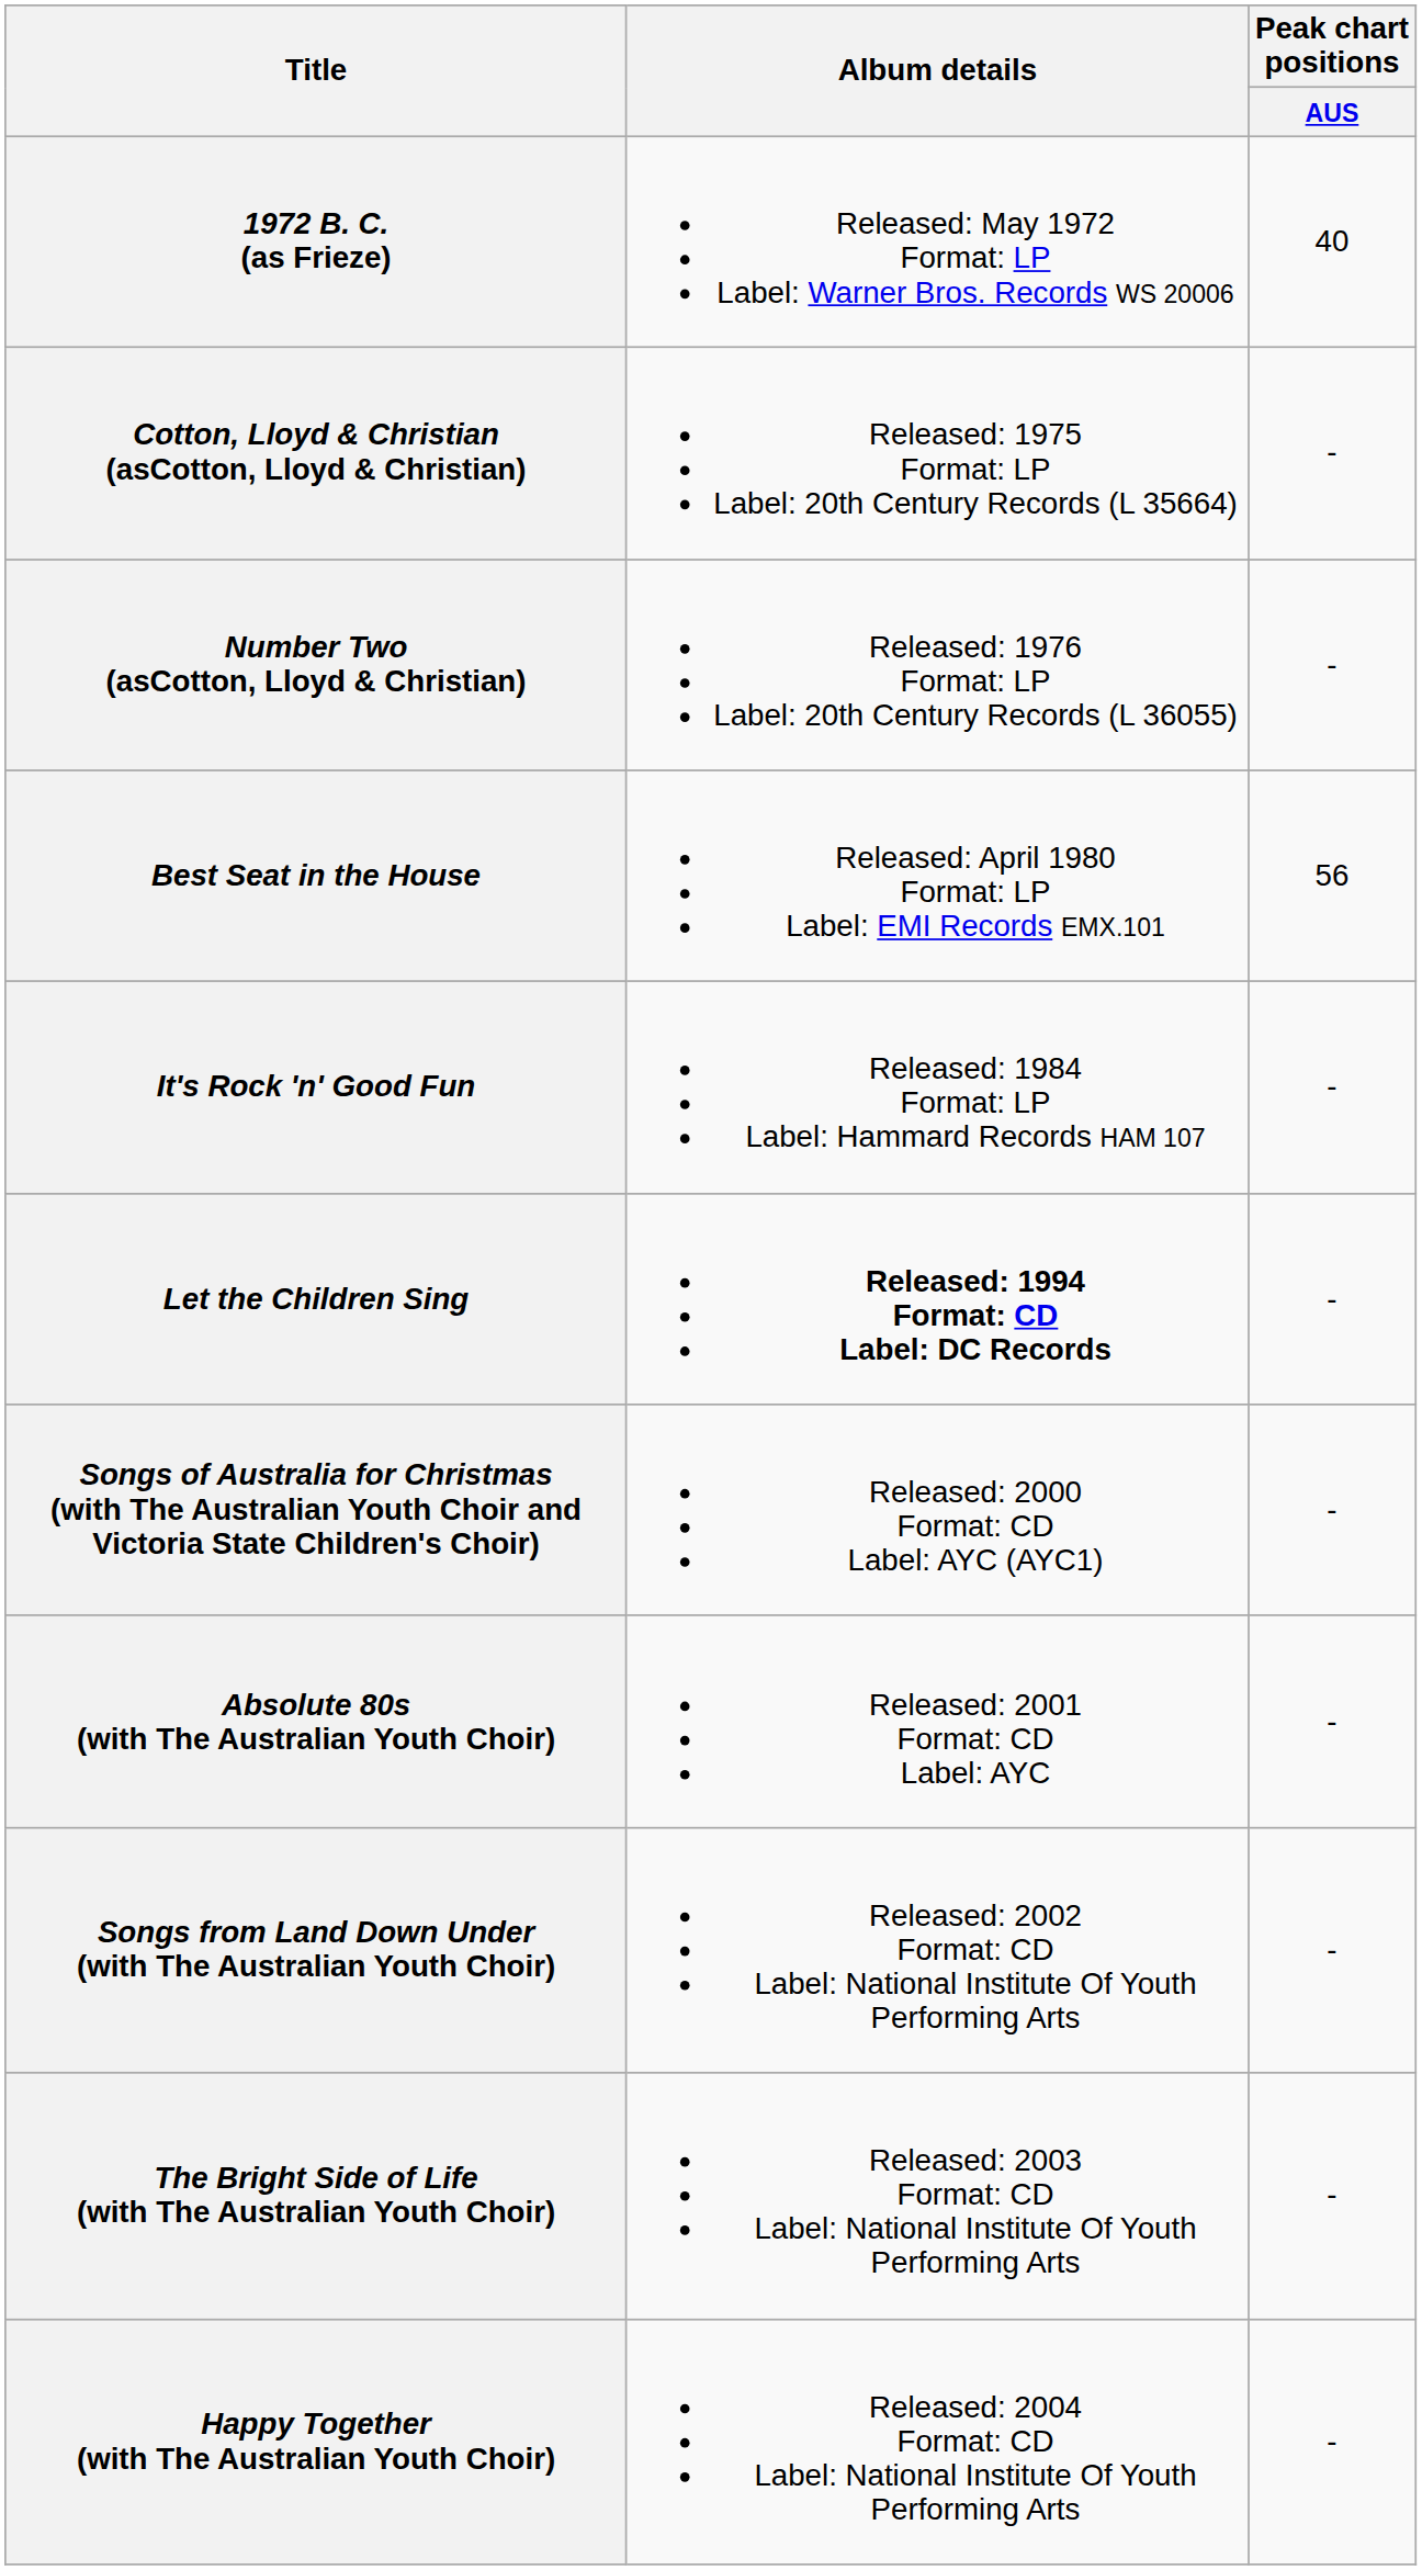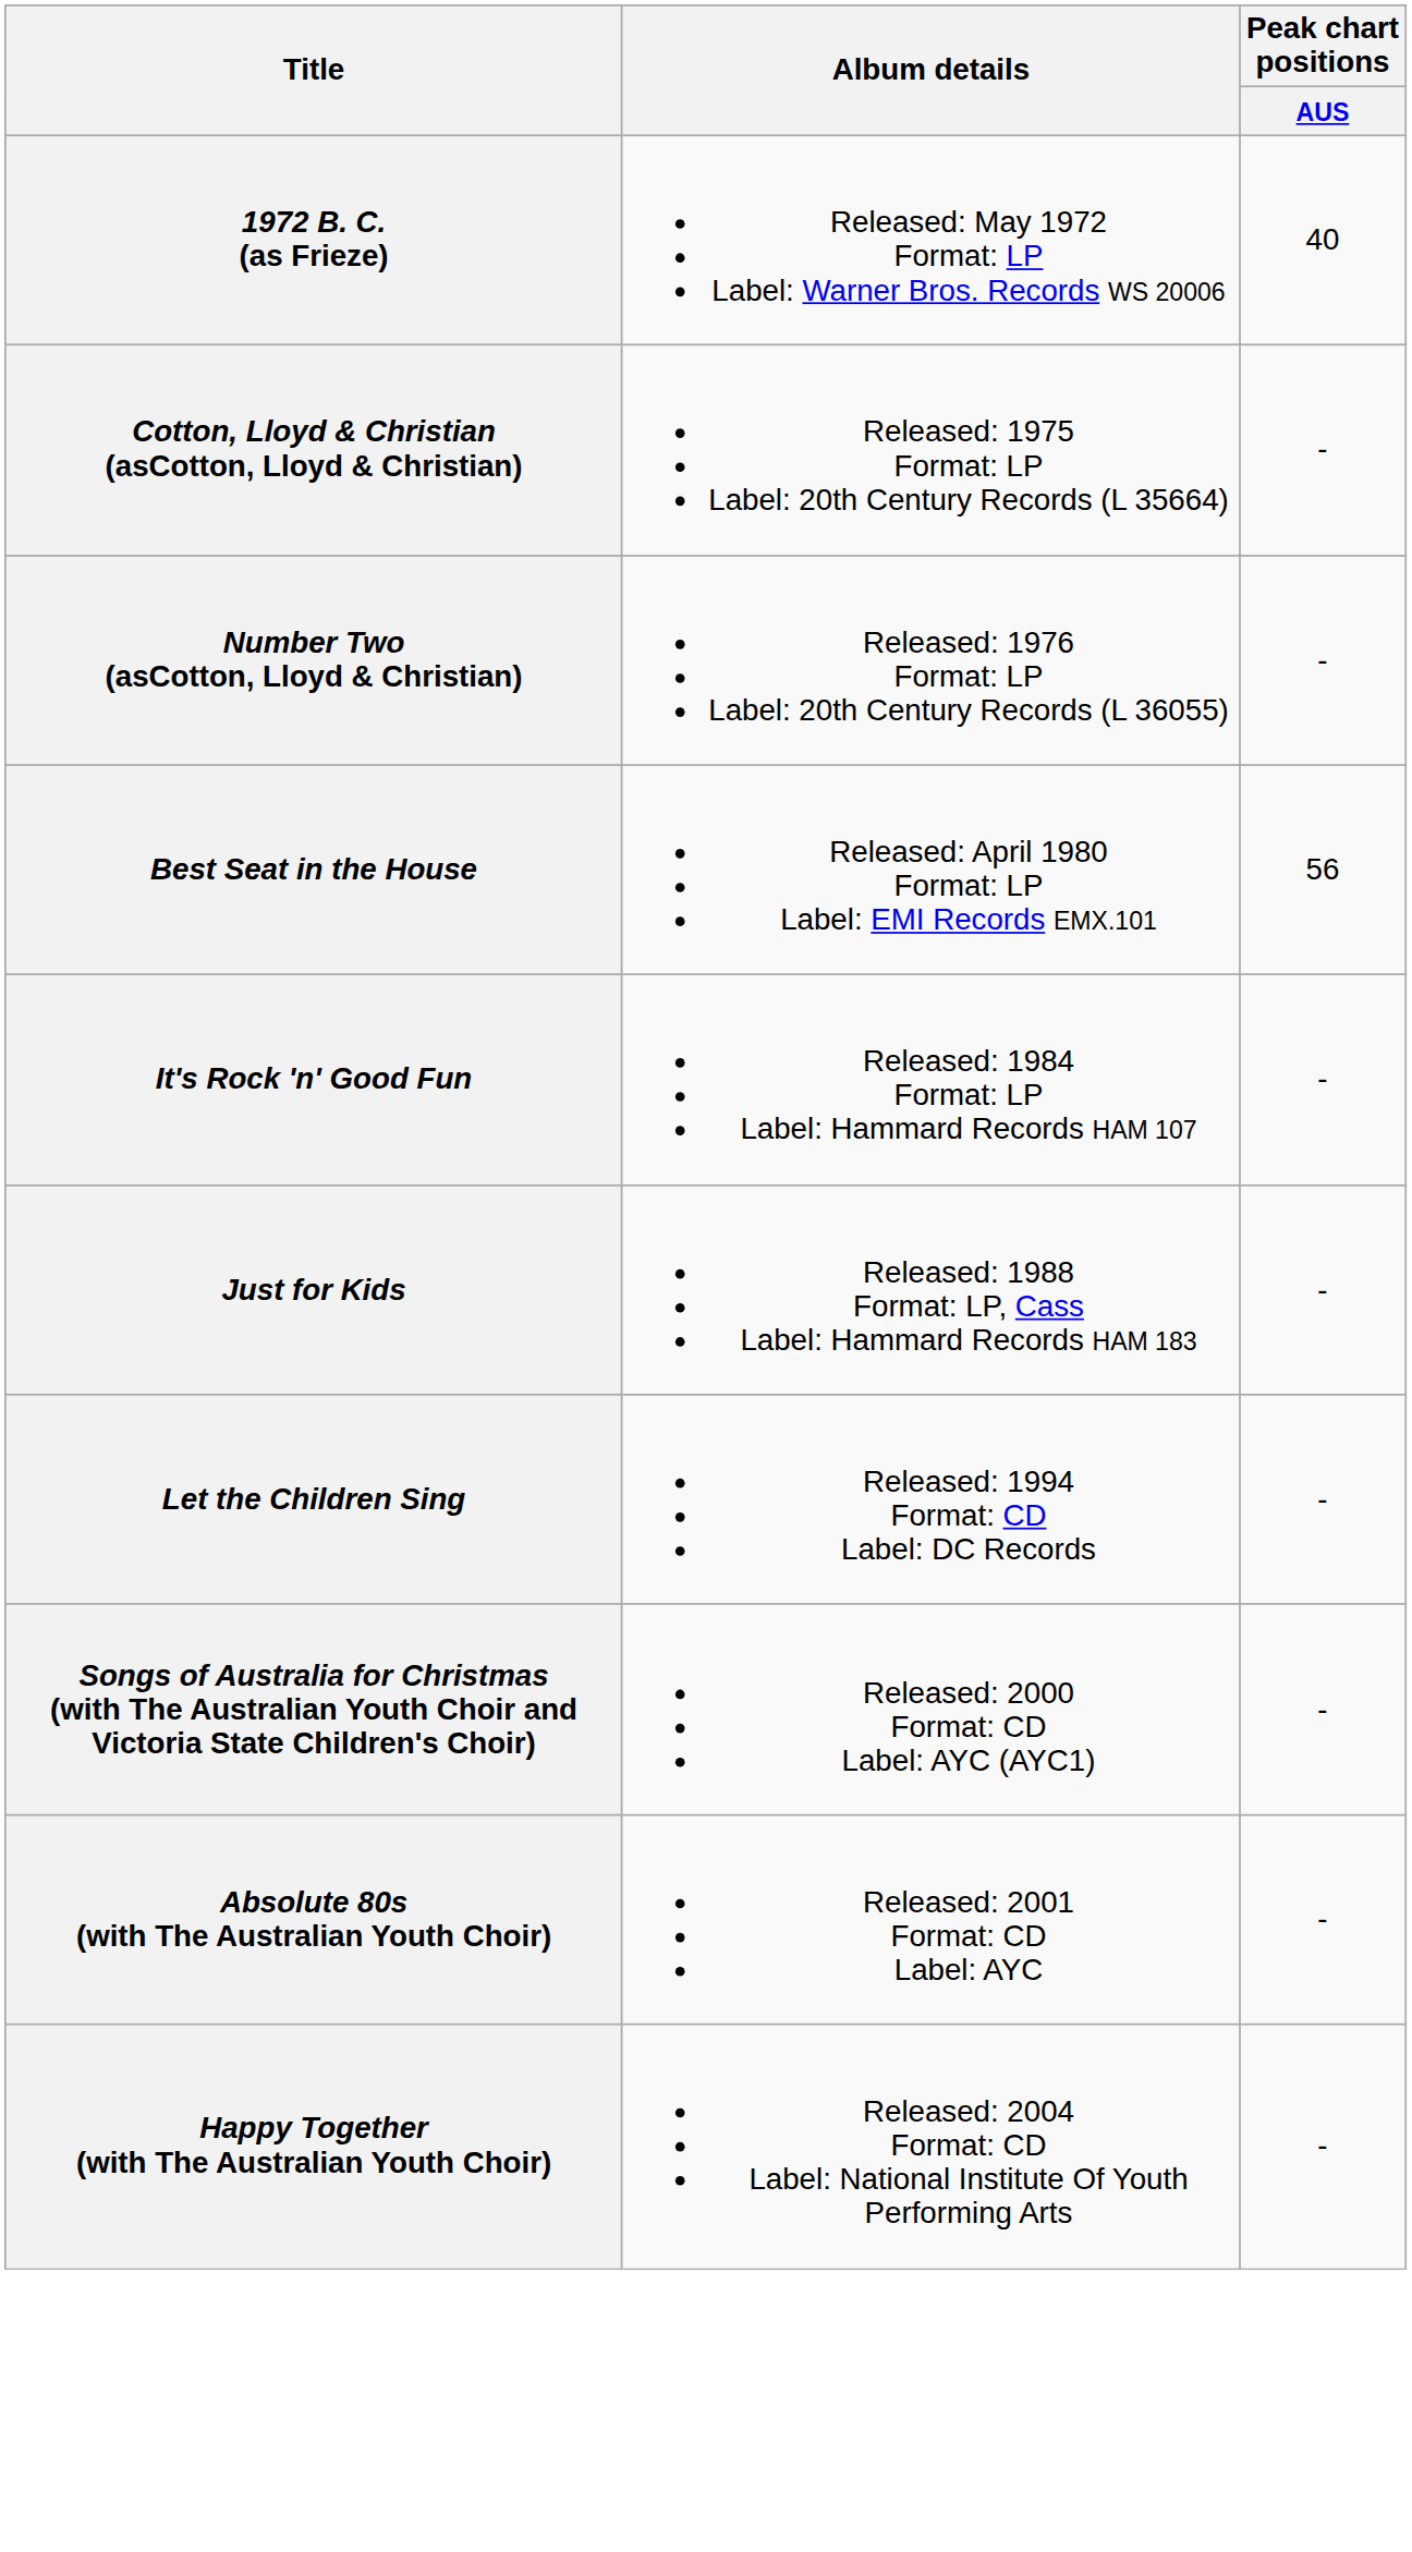 <table class="wikitable plainrowheaders" style="text-align:center;" border="1">
 <tr>
 <th scope="col" rowspan="2" style="width:20em;">Title</th>
 <th scope="col" rowspan="2" style="width:20em;">Album details</th>
 <th scope="col" colspan="1">Peak chart<br>positions</th>
 </tr>
 <tr>
 <th scope="col" style="text-align:center;"><small><a href='#'>AUS</a><br></small></th>
 </tr>
 <tr>
 <th scope="row"><em>1972 B. C.</em> <br> (as Frieze)</th>
 <td><br><ul><li>Released: May 1972</li><li>Format: <a href='#'>LP</a></li><li>Label: <a href='#'>Warner Bros. Records</a> <small>WS 20006</small></li></ul></td>
 <td align="center">40</td>
 </tr>
 <tr>
 <th scope="row"><em>Cotton, Lloyd & Christian</em> <br> (asCotton, Lloyd & Christian)</th>
 <td><br><ul><li>Released: 1975</li><li>Format: LP</li><li>Label: 20th Century Records (L 35664)</li></ul></td>
 <td align="center">-</td>
 </tr>
 <tr>
 <th scope="row"><em>Number Two</em> <br> (asCotton, Lloyd & Christian)</th>
 <td><br><ul><li>Released: 1976</li><li>Format: LP</li><li>Label: 20th Century Records (L 36055)</li></ul></td>
 <td align="center">-</td>
 </tr>
 <tr>
 <th scope="row"><em>Best Seat in the House</em></th>
 <td><br><ul><li>Released: April 1980</li><li>Format: LP</li><li>Label: <a href='#'>EMI Records</a> <small>EMX.101</small></li></ul></td>
 <td align="center">56</td>
 </tr>
 <tr>
 <th scope="row"><em>It's Rock 'n' Good Fun</em></th>
 <td><br><ul><li>Released: 1984</li><li>Format: LP</li><li>Label: Hammard Records <small>HAM 107</small></li></ul></td>
 <td align="center">-</td>
 </tr>
 <tr>
+<th scope="row"><em>Just for Kids</em></th>
+<td><br><ul><li>Released: 1988</li><li>Format: LP, <a href='#'>Cass</a></li><li>Label: Hammard Records <small>HAM 183</small></li></ul></td>
+<td align="center">-</td>
+</tr>
+<tr>
 <th scope="row"><em>Let the Children Sing</em></th>
-<td><strong><br><ul><li>Released: 1994</li><li>Format: <a href='#'>CD</a></li><li>Label: DC Records</li></ul></strong></td>
+<td><br><ul><li>Released: 1994</li><li>Format: <a href='#'>CD</a></li><li>Label: DC Records</li></ul></td>
 <td align="center">-</td>
 </tr>
 <tr>
 <th scope="row"><em>Songs of Australia for Christmas</em> <br> (with The Australian Youth Choir and Victoria State Children's Choir)</th>
 <td><br><ul><li>Released: 2000</li><li>Format: CD</li><li>Label: AYC (AYC1)</li></ul></td>
 <td align="center">-</td>
 </tr>
 <tr>
 <th scope="row"><em>Absolute 80s</em> <br> (with The Australian Youth Choir)</th>
 <td><br><ul><li>Released: 2001</li><li>Format: CD</li><li>Label: AYC</li></ul></td>
 <td align="center">-</td>
 </tr>
 <tr>
-<th scope="row"><em>Songs from Land Down Under</em> <br> (with The Australian Youth Choir)</th>
-<td><br><ul><li>Released: 2002</li><li>Format: CD</li><li>Label: National Institute Of Youth Performing Arts</li></ul></td>
-<td align="center">-</td>
-</tr>
-<tr>
-<th scope="row"><em>The Bright Side of Life</em> <br> (with The Australian Youth Choir)</th>
-<td><br><ul><li>Released: 2003</li><li>Format: CD</li><li>Label: National Institute Of Youth Performing Arts</li></ul></td>
-<td align="center">-</td>
-</tr>
-<tr>
 <th scope="row"><em>Happy Together</em> <br> (with The Australian Youth Choir)</th>
 <td><br><ul><li>Released: 2004</li><li>Format: CD</li><li>Label: National Institute Of Youth Performing Arts</li></ul></td>
 <td align="center">-</td>
 </tr>
 </table>
